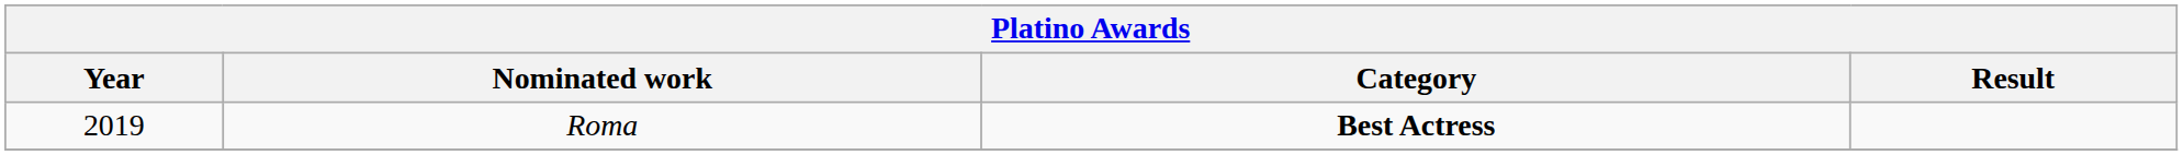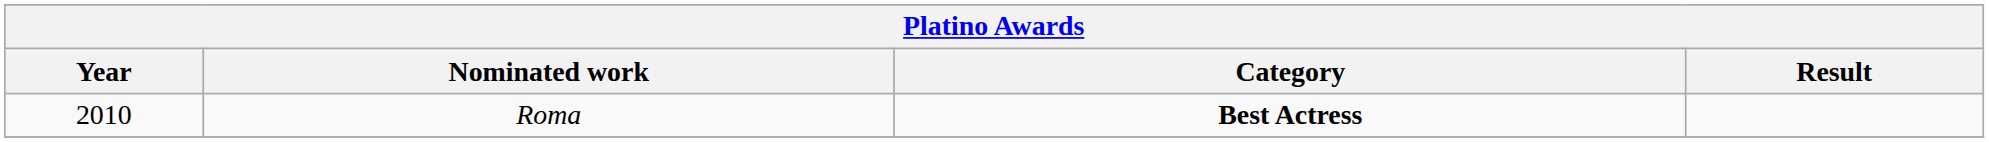 <table style="width:90%;" class="wikitable">
 <tr>
 <th colspan="4" style="text-align:center;"><a href='#'>Platino Awards</a></th>
 </tr>
 <tr>
 <th style="width:10%;">Year</th>
 <th style="width:35%;">Nominated work</th>
 <th style="width:40%;">Category</th>
 <th style="width:15%;">Result</th>
 </tr>
 <tr>
-<td style="text-align:center;">2019</td>
+<td style="text-align:center;">2010</td>
 <td style="text-align:center;"><em>Roma</em></td>
 <td style="text-align:center;"><strong>Best Actress</strong></td>
 <td></td>
 </tr>
 <tr>
 </tr>
 </table>
